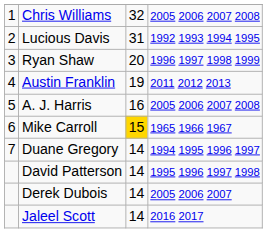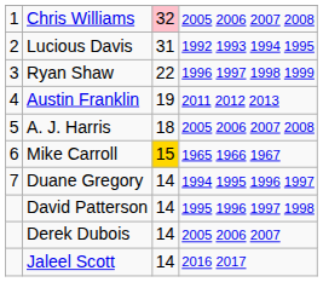 <table class="wikitable">
 <tr>
 </tr>
 <tr>
 <td>1</td>
 <td><a href='#'>Chris Williams</a></td>
-<td>32</td>
+<td style="background: pink;">32</td>
 <td style="font-size:80%;"><a href='#'>2005</a> <a href='#'>2006</a> <a href='#'>2007</a> <a href='#'>2008</a></td>
 </tr>
 <tr>
 <td>2</td>
 <td>Lucious Davis</td>
 <td>31</td>
 <td style="font-size:80%;"><a href='#'>1992</a> <a href='#'>1993</a> <a href='#'>1994</a> <a href='#'>1995</a></td>
 </tr>
 <tr>
 <td>3</td>
 <td>Ryan Shaw</td>
-<td>20</td>
+<td>22</td>
 <td style="font-size:80%;"><a href='#'>1996</a> <a href='#'>1997</a> <a href='#'>1998</a> <a href='#'>1999</a></td>
 </tr>
 <tr>
 <td>4</td>
 <td><a href='#'>Austin Franklin</a></td>
 <td>19</td>
 <td style="font-size:80%;"><a href='#'>2011</a> <a href='#'>2012</a> <a href='#'>2013</a></td>
 </tr>
 <tr>
 <td>5</td>
 <td>A. J. Harris</td>
-<td>16</td>
+<td>18</td>
 <td style="font-size:80%;"><a href='#'>2005</a> <a href='#'>2006</a> <a href='#'>2007</a> <a href='#'>2008</a></td>
 </tr>
 <tr>
 <td>6</td>
 <td>Mike Carroll</td>
 <td style="background: gold;">15</td>
 <td style="font-size:80%;"><a href='#'>1965</a> <a href='#'>1966</a> <a href='#'>1967</a></td>
 </tr>
 <tr>
 <td>7</td>
 <td>Duane Gregory</td>
 <td>14</td>
 <td style="font-size:80%;"><a href='#'>1994</a> <a href='#'>1995</a> <a href='#'>1996</a> <a href='#'>1997</a></td>
 </tr>
 <tr>
 <td></td>
 <td>David Patterson</td>
 <td>14</td>
 <td style="font-size:80%;"><a href='#'>1995</a> <a href='#'>1996</a> <a href='#'>1997</a> <a href='#'>1998</a></td>
 </tr>
 <tr>
 <td></td>
 <td>Derek Dubois</td>
 <td>14</td>
 <td style="font-size:80%;"><a href='#'>2005</a> <a href='#'>2006</a> <a href='#'>2007</a></td>
 </tr>
 <tr>
 <td></td>
 <td><a href='#'>Jaleel Scott</a></td>
 <td>14</td>
 <td style="font-size:80%;"><a href='#'>2016</a> <a href='#'>2017</a></td>
 </tr>
 </table>
